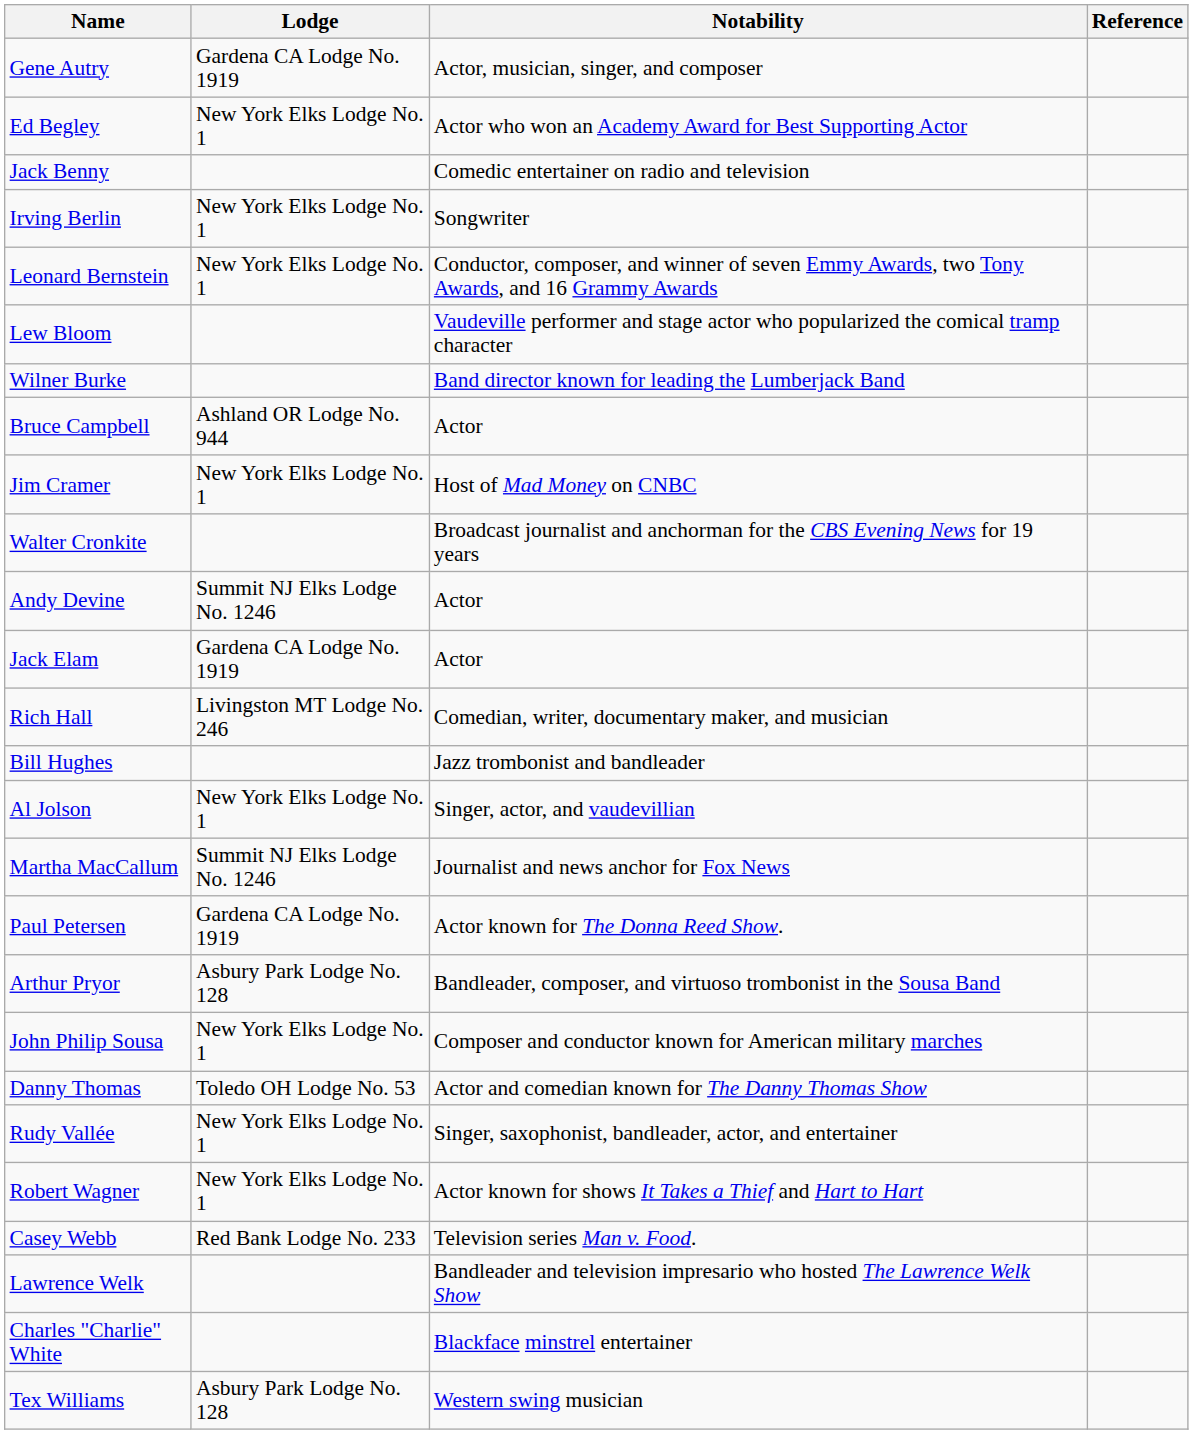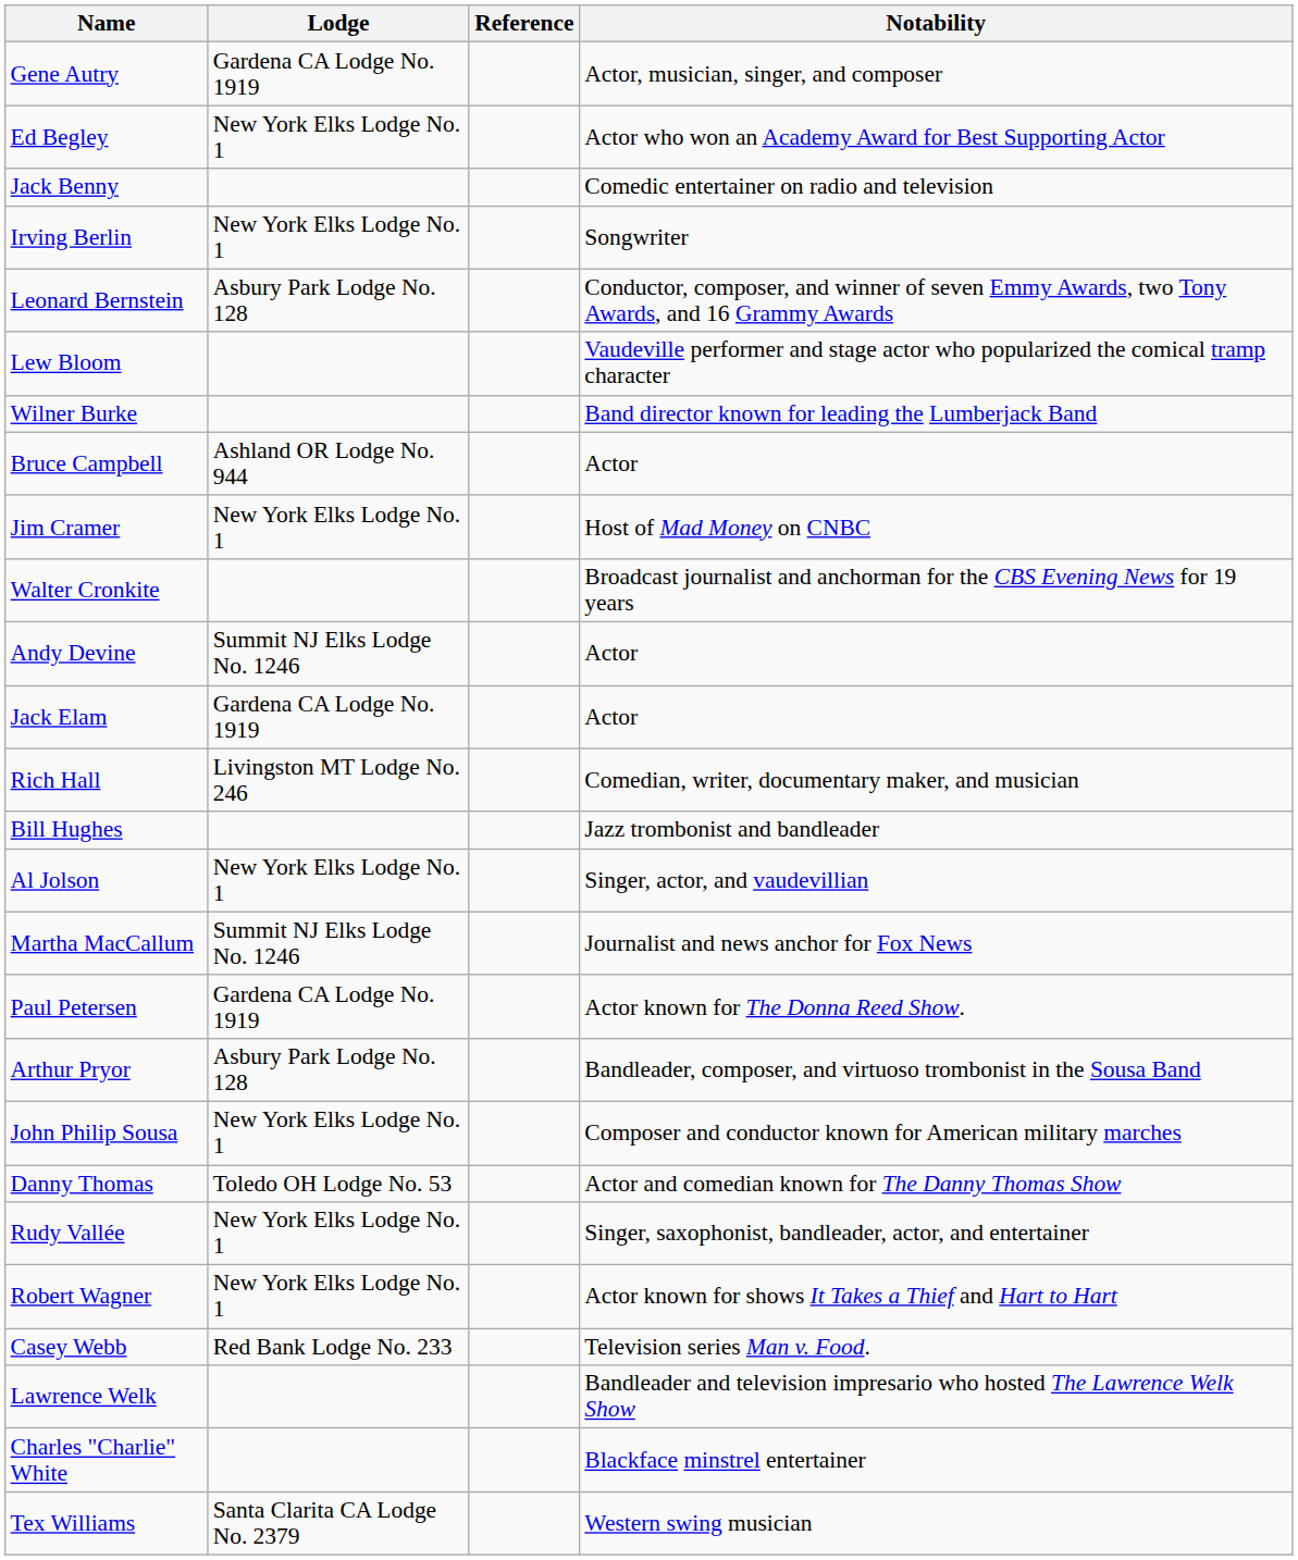 <table class="wikitable sortable" style="width:100%;">
 <tr>
 <th>Name</th>
 <th>Lodge</th>
+<th>Reference</th>
 <th>Notability</th>
-<th>Reference</th>
 </tr>
 <tr>
 <td><a href='#'>Gene Autry</a></td>
 <td>Gardena CA Lodge No. 1919</td>
+<td></td>
 <td>Actor, musician, singer, and composer</td>
-<td></td>
 </tr>
 <tr>
 <td><a href='#'>Ed Begley</a></td>
 <td>New York Elks Lodge No. 1</td>
+<td></td>
 <td>Actor who won an <a href='#'>Academy Award for Best Supporting Actor</a></td>
-<td></td>
 </tr>
 <tr>
 <td><a href='#'>Jack Benny</a></td>
 <td></td>
+<td></td>
 <td>Comedic entertainer on radio and television</td>
-<td></td>
 </tr>
 <tr>
 <td><a href='#'>Irving Berlin</a></td>
 <td>New York Elks Lodge No. 1</td>
+<td></td>
 <td>Songwriter</td>
-<td></td>
 </tr>
 <tr>
 <td><a href='#'>Leonard Bernstein</a></td>
-<td>New York Elks Lodge No. 1</td>
+<td>Asbury Park Lodge No. 128</td>
+<td></td>
 <td>Conductor, composer, and winner of seven <a href='#'>Emmy Awards</a>, two <a href='#'>Tony Awards</a>, and 16 <a href='#'>Grammy Awards</a></td>
-<td></td>
 </tr>
 <tr>
 <td><a href='#'>Lew Bloom</a></td>
 <td></td>
+<td></td>
 <td><a href='#'>Vaudeville</a> performer and stage actor who popularized the comical <a href='#'>tramp</a> character</td>
-<td></td>
 </tr>
 <tr>
 <td><a href='#'>Wilner Burke</a></td>
 <td></td>
+<td></td>
 <td><a href='#'>Band director known for leading the</a> <a href='#'>Lumberjack Band</a></td>
-<td></td>
 </tr>
 <tr>
 <td><a href='#'>Bruce Campbell</a></td>
 <td>Ashland OR Lodge No. 944</td>
+<td></td>
 <td>Actor</td>
-<td></td>
 </tr>
 <tr>
 <td><a href='#'>Jim Cramer</a></td>
 <td>New York Elks Lodge No. 1</td>
+<td></td>
 <td>Host of <em><a href='#'>Mad Money</a></em> on <a href='#'>CNBC</a></td>
-<td></td>
 </tr>
 <tr>
 <td><a href='#'>Walter Cronkite</a></td>
 <td></td>
+<td></td>
 <td>Broadcast journalist and anchorman for the <em><a href='#'>CBS Evening News</a></em> for 19 years</td>
-<td></td>
 </tr>
 <tr>
 <td><a href='#'>Andy Devine</a></td>
 <td>Summit NJ Elks Lodge No. 1246</td>
+<td></td>
 <td>Actor</td>
-<td></td>
 </tr>
 <tr>
 <td><a href='#'>Jack Elam</a></td>
 <td>Gardena CA Lodge No. 1919</td>
+<td></td>
 <td>Actor</td>
-<td></td>
 </tr>
 <tr>
 <td><a href='#'>Rich Hall</a></td>
 <td>Livingston MT Lodge No. 246</td>
+<td></td>
 <td>Comedian, writer, documentary maker, and musician</td>
-<td></td>
 </tr>
 <tr>
 <td><a href='#'>Bill Hughes</a></td>
 <td></td>
+<td></td>
 <td>Jazz trombonist and bandleader</td>
-<td></td>
 </tr>
 <tr>
 <td><a href='#'>Al Jolson</a></td>
 <td>New York Elks Lodge No. 1</td>
+<td></td>
 <td>Singer, actor, and <a href='#'>vaudevillian</a></td>
-<td></td>
 </tr>
 <tr>
 <td><a href='#'>Martha MacCallum</a></td>
 <td>Summit NJ Elks Lodge No. 1246</td>
+<td></td>
 <td>Journalist and news anchor for <a href='#'>Fox News</a></td>
-<td></td>
 </tr>
 <tr>
 <td><a href='#'>Paul Petersen</a></td>
 <td>Gardena CA Lodge No. 1919</td>
+<td></td>
 <td>Actor known for <em><a href='#'>The Donna Reed Show</a></em>.</td>
-<td></td>
 </tr>
 <tr>
 <td><a href='#'>Arthur Pryor</a></td>
 <td>Asbury Park Lodge No. 128</td>
+<td></td>
 <td>Bandleader, composer, and virtuoso trombonist in the <a href='#'>Sousa Band</a></td>
-<td></td>
 </tr>
 <tr>
 <td><a href='#'>John Philip Sousa</a></td>
 <td>New York Elks Lodge No. 1</td>
+<td></td>
 <td>Composer and conductor known for American military <a href='#'>marches</a></td>
-<td></td>
 </tr>
 <tr>
 <td><a href='#'>Danny Thomas</a></td>
 <td>Toledo OH Lodge No. 53</td>
+<td></td>
 <td>Actor and comedian known for <em><a href='#'>The Danny Thomas Show</a></em></td>
-<td></td>
 </tr>
 <tr>
 <td><a href='#'>Rudy Vallée</a></td>
 <td>New York Elks Lodge No. 1</td>
+<td></td>
 <td>Singer, saxophonist, bandleader, actor, and entertainer</td>
-<td></td>
 </tr>
 <tr>
 <td><a href='#'>Robert Wagner</a></td>
 <td>New York Elks Lodge No. 1</td>
+<td></td>
 <td>Actor known for shows <em><a href='#'>It Takes a Thief</a></em> and <em><a href='#'>Hart to Hart</a></em></td>
-<td></td>
 </tr>
 <tr>
 <td><a href='#'>Casey Webb</a></td>
 <td>Red Bank Lodge No. 233</td>
+<td></td>
 <td>Television series <em><a href='#'>Man v. Food</a></em>.</td>
-<td></td>
 </tr>
 <tr>
 <td><a href='#'>Lawrence Welk</a></td>
 <td></td>
+<td></td>
 <td>Bandleader and television impresario who hosted <em><a href='#'>The Lawrence Welk Show</a></em></td>
-<td></td>
 </tr>
 <tr>
 <td><a href='#'>Charles "Charlie" White</a></td>
 <td></td>
+<td></td>
 <td><a href='#'>Blackface</a> <a href='#'>minstrel</a> entertainer</td>
-<td></td>
 </tr>
 <tr>
 <td><a href='#'>Tex Williams</a></td>
-<td>Asbury Park Lodge No. 128</td>
+<td>Santa Clarita CA Lodge No. 2379</td>
+<td></td>
 <td><a href='#'>Western swing</a> musician</td>
-<td></td>
 </tr>
 </table>
